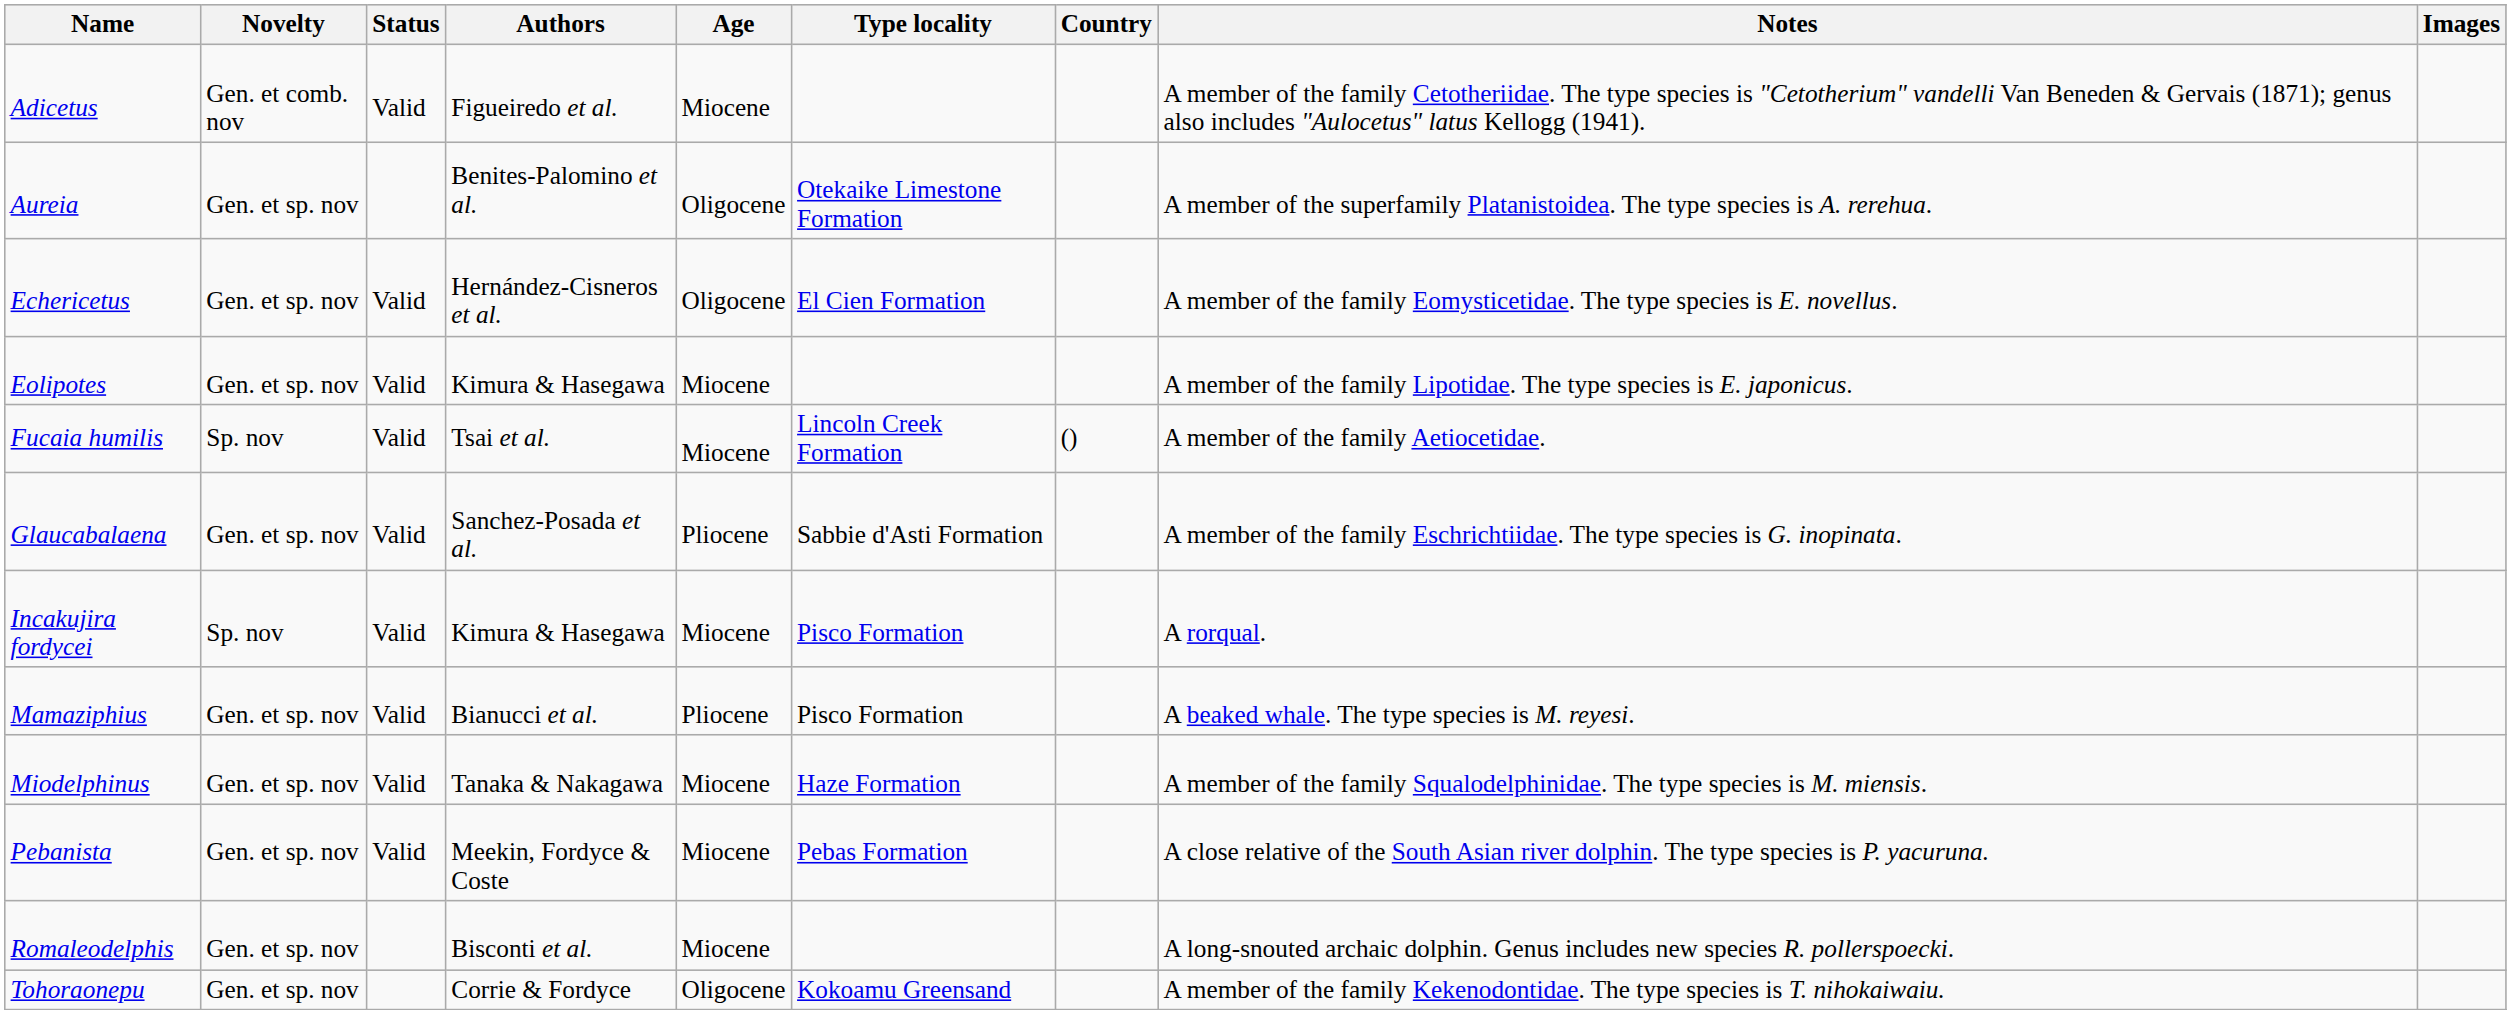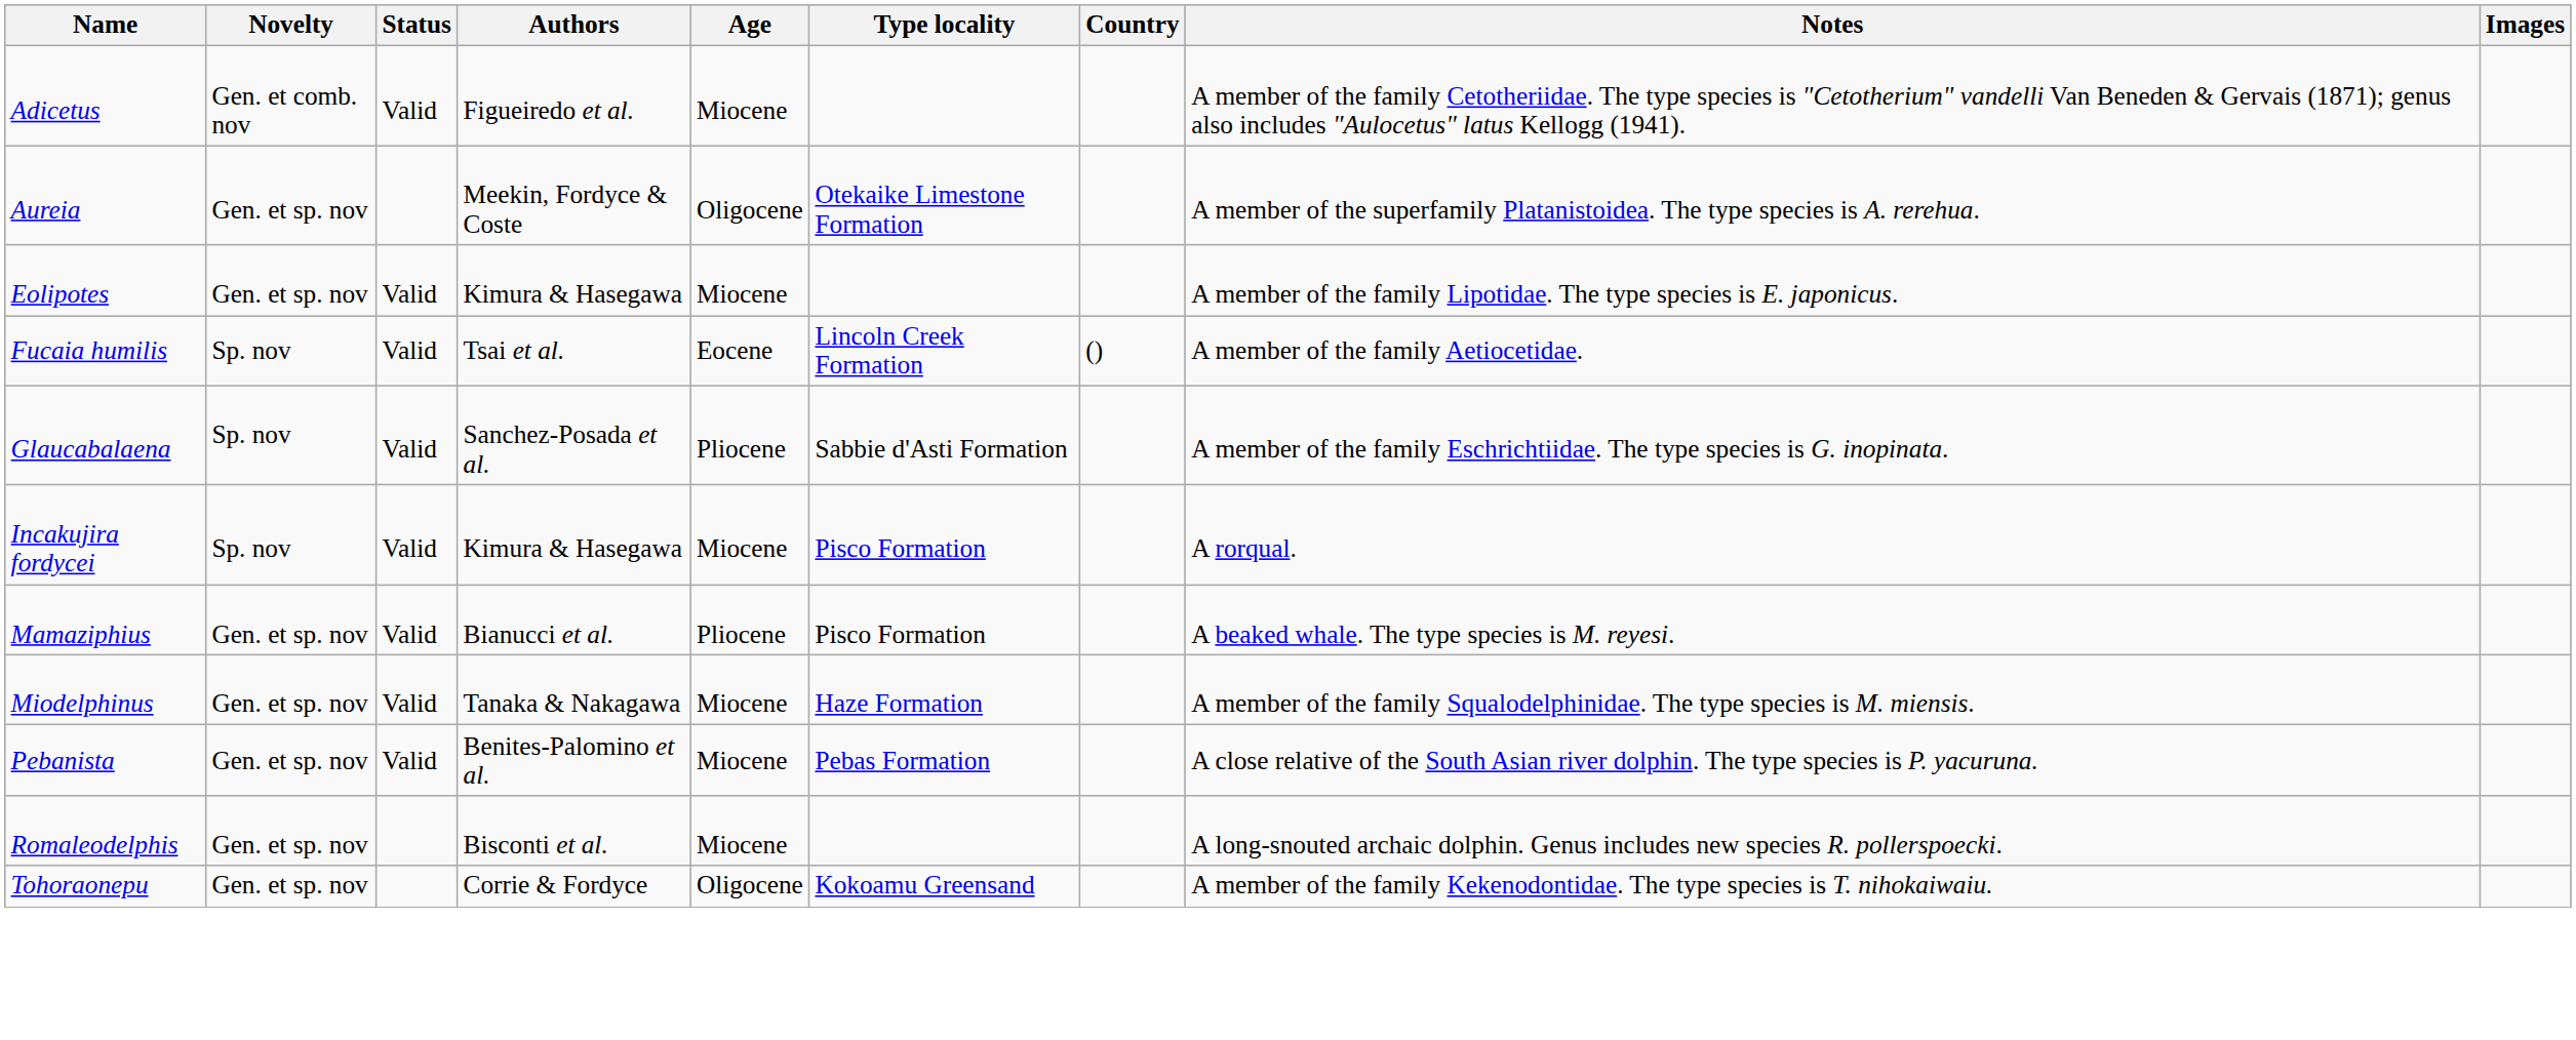 <table class="wikitable sortable" align="center" width="100%">
 <tr>
 <th>Name</th>
 <th>Novelty</th>
 <th>Status</th>
 <th>Authors</th>
 <th>Age</th>
 <th>Type locality</th>
 <th>Country</th>
 <th>Notes</th>
 <th>Images</th>
 </tr>
 <tr>
 <td><br><em><a href='#'>Adicetus</a></em></td>
 <td><br>Gen. et comb. nov</td>
 <td><br>Valid</td>
 <td><br>Figueiredo <em>et al.</em></td>
 <td><br>Miocene</td>
 <td></td>
 <td><br></td>
 <td><br>A member of the family <a href='#'>Cetotheriidae</a>. The type species is <em>"Cetotherium" vandelli</em> Van Beneden & Gervais (1871); genus also includes <em>"Aulocetus" latus</em> Kellogg (1941).</td>
 <td></td>
 </tr>
 <tr>
 <td><br><em><a href='#'>Aureia</a></em></td>
 <td><br>Gen. et sp. nov</td>
 <td></td>
-<td>Benites-Palomino <em>et al.</em></td>
+<td><br>Meekin, Fordyce & Coste</td>
 <td><br>Oligocene</td>
 <td><br><a href='#'>Otekaike Limestone Formation</a></td>
 <td><br></td>
 <td><br>A member of the superfamily <a href='#'>Platanistoidea</a>. The type species is <em>A. rerehua</em>.</td>
-<td></td>
-</tr>
-<tr>
-<td><br><em><a href='#'>Echericetus</a></em></td>
-<td><br>Gen. et sp. nov</td>
-<td><br>Valid</td>
-<td><br>Hernández-Cisneros <em>et al.</em></td>
-<td><br>Oligocene</td>
-<td><br><a href='#'>El Cien Formation</a></td>
-<td><br></td>
-<td><br>A member of the family <a href='#'>Eomysticetidae</a>. The type species is <em>E. novellus</em>.</td>
 <td></td>
 </tr>
 <tr>
 <td><br><em><a href='#'>Eolipotes</a></em></td>
 <td><br>Gen. et sp. nov</td>
 <td><br>Valid</td>
 <td><br>Kimura & Hasegawa</td>
 <td><br>Miocene</td>
 <td></td>
 <td><br></td>
 <td><br>A member of the family <a href='#'>Lipotidae</a>. The type species is <em>E. japonicus</em>.</td>
 <td></td>
 </tr>
 <tr>
 <td><a href='#'><em>Fucaia humilis</em></a></td>
 <td>Sp. nov</td>
 <td>Valid</td>
 <td>Tsai <em>et al.</em></td>
-<td><br>Miocene</td>
+<td>Eocene</td>
 <td><a href='#'>Lincoln Creek Formation</a></td>
 <td> ()</td>
 <td>A member of the family <a href='#'>Aetiocetidae</a>.</td>
 <td></td>
 </tr>
 <tr>
 <td><br><em><a href='#'>Glaucabalaena</a></em></td>
-<td><br>Gen. et sp. nov</td>
+<td>Sp. nov</td>
 <td><br>Valid</td>
 <td><br>Sanchez-Posada <em>et al.</em></td>
 <td><br>Pliocene</td>
 <td><br>Sabbie d'Asti Formation</td>
 <td><br></td>
 <td><br>A member of the family <a href='#'>Eschrichtiidae</a>. The type species is <em>G. inopinata</em>.</td>
 <td></td>
 </tr>
 <tr>
 <td><br><em><a href='#'>Incakujira fordycei</a></em></td>
 <td><br>Sp. nov</td>
 <td><br>Valid</td>
 <td><br>Kimura & Hasegawa</td>
 <td><br>Miocene</td>
 <td><br><a href='#'>Pisco Formation</a></td>
 <td><br></td>
 <td><br>A <a href='#'>rorqual</a>.</td>
 <td></td>
 </tr>
 <tr>
 <td><br><em><a href='#'>Mamaziphius</a></em></td>
 <td><br>Gen. et sp. nov</td>
 <td><br>Valid</td>
 <td><br>Bianucci <em>et al.</em></td>
 <td><br>Pliocene</td>
 <td><br>Pisco Formation</td>
 <td><br></td>
 <td><br>A <a href='#'>beaked whale</a>. The type species is <em>M. reyesi</em>.</td>
 <td></td>
 </tr>
 <tr>
 <td><br><em><a href='#'>Miodelphinus</a></em></td>
 <td><br>Gen. et sp. nov</td>
 <td><br>Valid</td>
 <td><br>Tanaka & Nakagawa</td>
 <td><br>Miocene</td>
 <td><br><a href='#'>Haze Formation</a></td>
 <td><br></td>
 <td><br>A member of the family <a href='#'>Squalodelphinidae</a>. The type species is <em>M. miensis</em>.</td>
 <td></td>
 </tr>
 <tr>
 <td><em><a href='#'>Pebanista</a></em></td>
 <td>Gen. et sp. nov</td>
 <td>Valid</td>
-<td><br>Meekin, Fordyce & Coste</td>
+<td>Benites-Palomino <em>et al.</em></td>
 <td>Miocene</td>
 <td><a href='#'>Pebas Formation</a></td>
 <td></td>
 <td>A close relative of the <a href='#'>South Asian river dolphin</a>. The type species is <em>P. yacuruna.</em></td>
 <td></td>
 </tr>
 <tr>
 <td><br><em><a href='#'>Romaleodelphis</a></em></td>
 <td><br>Gen. et sp. nov</td>
 <td></td>
 <td><br>Bisconti <em>et al.</em></td>
 <td><br>Miocene</td>
 <td></td>
 <td><br></td>
 <td><br>A long-snouted archaic dolphin. Genus includes new species <em>R. pollerspoecki</em>.</td>
 <td></td>
 </tr>
 <tr>
 <td><em><a href='#'>Tohoraonepu</a></em></td>
 <td>Gen. et sp. nov</td>
 <td></td>
 <td>Corrie & Fordyce</td>
 <td>Oligocene</td>
 <td><a href='#'>Kokoamu Greensand</a></td>
 <td></td>
 <td>A member of the family <a href='#'>Kekenodontidae</a>. The type species is <em>T. nihokaiwaiu.</em></td>
 <td></td>
 </tr>
 <tr>
 </tr>
 </table>
